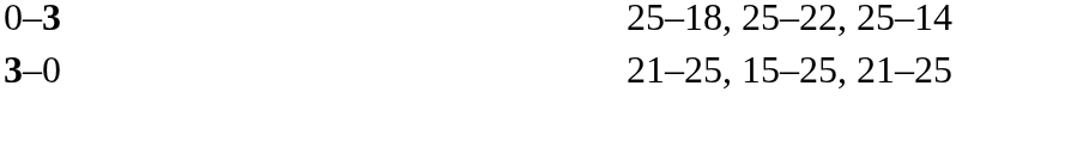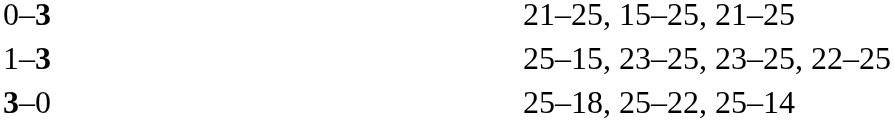 <table>
 <tr>
 <th width=200></th>
 <th width=80></th>
 <th width=200></th>
 <th width=220></th>
 </tr>
 <tr>
 <td align=right></td>
 <td align=center>0–<strong>3</strong></td>
 <td><strong></strong></td>
-<td>25–18, 25–22, 25–14</td>
+<td>21–25, 15–25, 21–25</td>
+</tr>
+<tr>
+<td align=right></td>
+<td align=center>1–<strong>3</strong></td>
+<td><strong></strong></td>
+<td>25–15, 23–25, 23–25, 22–25</td>
 </tr>
 <tr>
 <td align=right><strong></strong></td>
 <td align=center><strong>3</strong>–0</td>
 <td></td>
-<td>21–25, 15–25, 21–25</td>
+<td>25–18, 25–22, 25–14</td>
 </tr>
 </table>
